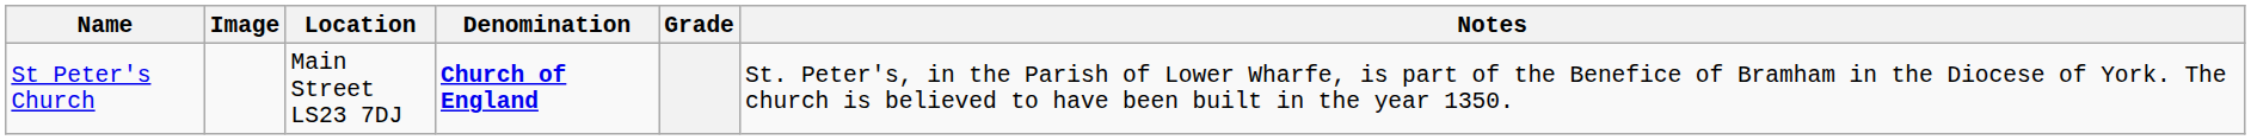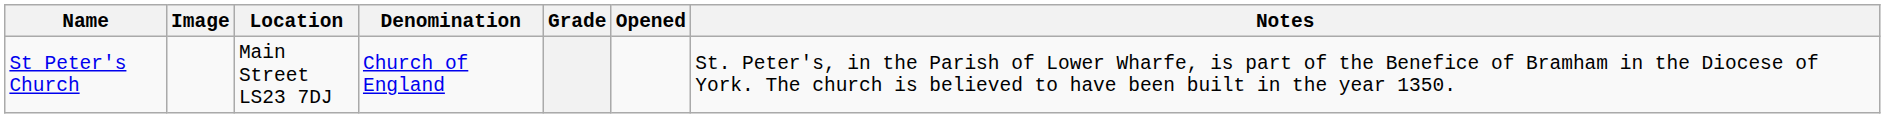 <table class="wikitable sortable">
 <tr>
 <th>Name</th>
 <th class="unsortable">Image</th>
 <th>Location</th>
 <th>Denomination</th>
 <th>Grade</th>
+<th>Opened</th>
 <th class="unsortable">Notes</th>
 </tr>
 <tr>
 <td><a href='#'>St Peter's Church</a></td>
 <td></td>
 <td>Main Street<br>LS23 7DJ</td>
-<td><strong><a href='#'>Church of England</a></strong></td>
+<td><a href='#'>Church of England</a></td>
 <th></th>
+<td></td>
 <td>St. Peter's, in the Parish of Lower Wharfe, is part of the Benefice of Bramham in the Diocese of York. The church is believed to have been built in the year 1350.</td>
 </tr>
 </table>
